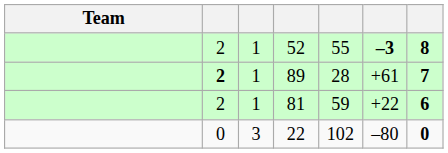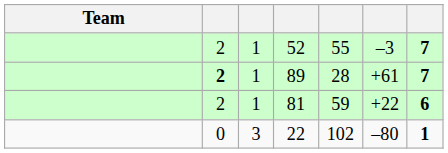 <table class="wikitable" style="text-align:center;">
 <tr>
 <th style="width:10.5em;">Team</th>
 <th style="width:1.5em;"></th>
 <th style="width:1.5em;"></th>
 <th style="width:2.0em;"></th>
 <th style="width:2.0em;"></th>
 <th style="width:2.0em;"></th>
 <th style="width:1.5em;"></th>
 </tr>
 <tr bgcolor=#cfc>
 <td align="left"></td>
 <td>2</td>
 <td>1</td>
 <td>52</td>
 <td>55</td>
-<td><strong>–3</strong></td>
-<td><strong>8</strong></td>
+<td>–3</td>
+<td><strong>7</strong></td>
 </tr>
 <tr bgcolor=#cfc>
 <td align="left"></td>
 <td><strong>2</strong></td>
 <td>1</td>
 <td>89</td>
 <td>28</td>
 <td>+61</td>
 <td><strong>7</strong></td>
 </tr>
 <tr bgcolor=#cfc>
 <td align="left"></td>
 <td>2</td>
 <td>1</td>
 <td>81</td>
 <td>59</td>
 <td>+22</td>
 <td><strong>6</strong></td>
 </tr>
 <tr>
 <td align="left"></td>
 <td>0</td>
 <td>3</td>
 <td>22</td>
 <td>102</td>
 <td>–80</td>
-<td><strong>0</strong></td>
+<td><strong>1</strong></td>
 </tr>
 </table>
